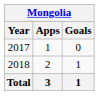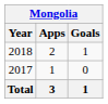 <table class="wikitable" style="text-align:center">
 <tr>
 <th colspan=3><a href='#'>Mongolia</a></th>
 </tr>
 <tr>
 <th>Year</th>
 <th>Apps</th>
 <th>Goals</th>
 </tr>
 <tr>
+<td>2018</td>
+<td>2</td>
+<td>1</td>
+</tr>
+<tr>
 <td>2017</td>
 <td>1</td>
 <td>0</td>
-</tr>
-<tr>
-<td>2018</td>
-<td>2</td>
-<td>1</td>
 </tr>
 <tr>
 <th>Total</th>
 <th>3</th>
 <th>1</th>
 </tr>
 </table>
